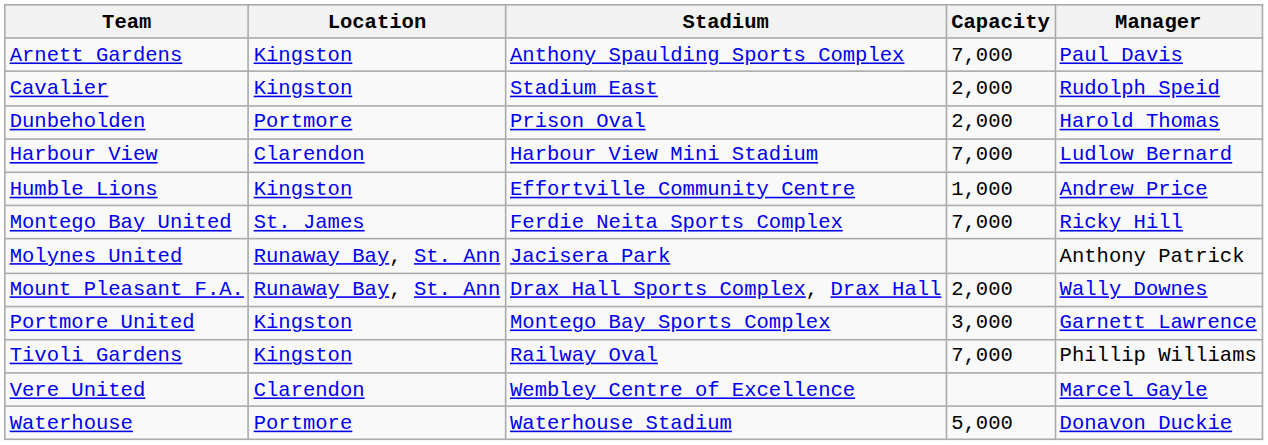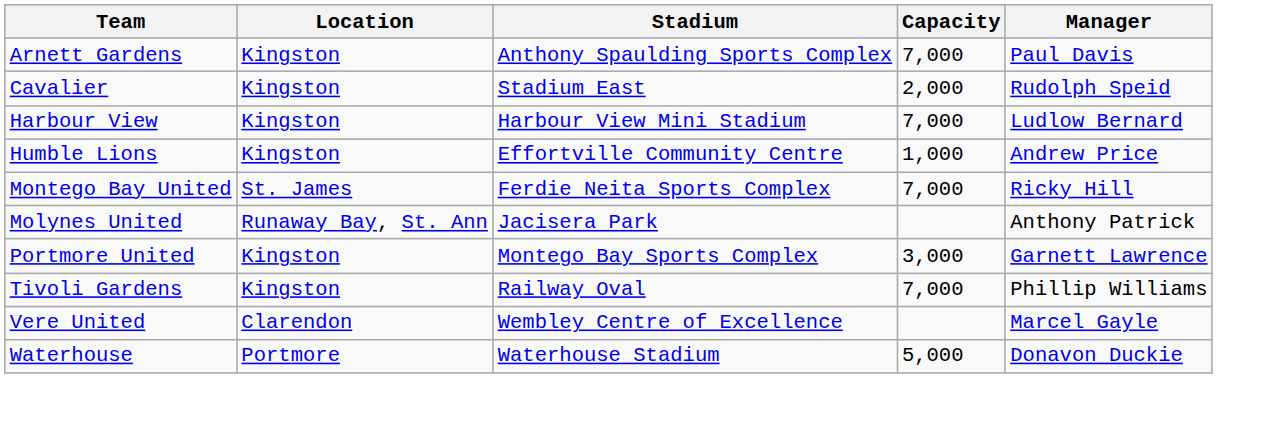 <table class="wikitable sortable">
 <tr>
 <th>Team</th>
 <th>Location</th>
 <th>Stadium</th>
 <th>Capacity</th>
 <th>Manager</th>
 </tr>
 <tr>
 <td><a href='#'>Arnett Gardens</a></td>
 <td><a href='#'>Kingston</a></td>
 <td><a href='#'>Anthony Spaulding Sports Complex</a></td>
 <td>7,000</td>
 <td> <a href='#'>Paul Davis</a></td>
 </tr>
 <tr>
 <td><a href='#'>Cavalier</a></td>
 <td><a href='#'>Kingston</a></td>
 <td><a href='#'>Stadium East</a></td>
 <td>2,000</td>
 <td> <a href='#'>Rudolph Speid</a></td>
 </tr>
 <tr>
-<td><a href='#'>Dunbeholden</a></td>
-<td><a href='#'>Portmore</a></td>
-<td><a href='#'>Prison Oval</a></td>
-<td>2,000</td>
-<td> <a href='#'>Harold Thomas</a></td>
-</tr>
-<tr>
 <td><a href='#'>Harbour View</a></td>
-<td><a href='#'>Clarendon</a></td>
+<td><a href='#'>Kingston</a></td>
 <td><a href='#'>Harbour View Mini Stadium</a></td>
 <td>7,000</td>
 <td> <a href='#'>Ludlow Bernard</a></td>
 </tr>
 <tr>
 <td><a href='#'>Humble Lions</a></td>
 <td><a href='#'>Kingston</a></td>
 <td><a href='#'>Effortville Community Centre</a></td>
 <td>1,000</td>
 <td> <a href='#'>Andrew Price</a></td>
 </tr>
 <tr>
 <td><a href='#'>Montego Bay United</a></td>
 <td><a href='#'>St. James</a></td>
 <td><a href='#'>Ferdie Neita Sports Complex</a></td>
 <td>7,000</td>
 <td> <a href='#'>Ricky Hill</a></td>
 </tr>
 <tr>
 <td><a href='#'>Molynes United</a></td>
 <td><a href='#'>Runaway Bay</a>, <a href='#'>St. Ann</a></td>
 <td><a href='#'>Jacisera Park</a></td>
 <td></td>
 <td> Anthony Patrick</td>
-</tr>
-<tr>
-<td><a href='#'>Mount Pleasant F.A.</a></td>
-<td><a href='#'>Runaway Bay</a>, <a href='#'>St. Ann</a></td>
-<td><a href='#'>Drax Hall Sports Complex</a>, <a href='#'>Drax Hall</a></td>
-<td>2,000</td>
-<td> <a href='#'>Wally Downes</a></td>
 </tr>
 <tr>
 <td><a href='#'>Portmore United</a></td>
 <td><a href='#'>Kingston</a></td>
 <td><a href='#'>Montego Bay Sports Complex</a></td>
 <td>3,000</td>
 <td>  <a href='#'>Garnett Lawrence</a></td>
 </tr>
 <tr>
 <td><a href='#'>Tivoli Gardens</a></td>
 <td><a href='#'>Kingston</a></td>
 <td><a href='#'>Railway Oval</a></td>
 <td>7,000</td>
 <td> Phillip Williams</td>
 </tr>
 <tr>
 <td><a href='#'>Vere United</a></td>
 <td><a href='#'>Clarendon</a></td>
 <td><a href='#'>Wembley Centre of Excellence</a></td>
 <td></td>
 <td> <a href='#'>Marcel Gayle</a></td>
 </tr>
 <tr>
 <td><a href='#'>Waterhouse</a></td>
 <td><a href='#'>Portmore</a></td>
 <td><a href='#'>Waterhouse Stadium</a></td>
 <td>5,000</td>
 <td> <a href='#'>Donavon Duckie</a></td>
 </tr>
 </table>
